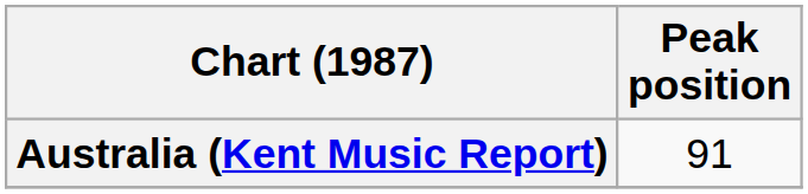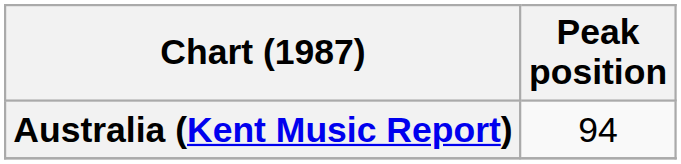 <table class="wikitable sortable plainrowheaders" style="text-align:center">
 <tr>
 <th scope="col">Chart (1987)</th>
 <th scope="col">Peak<br>position</th>
 </tr>
 <tr>
 <th scope="row">Australia (<a href='#'>Kent Music Report</a>)</th>
-<td style="text-align:center;">91</td>
+<td style="text-align:center;">94</td>
 </tr>
 <tr>
 </tr>
 </table>
